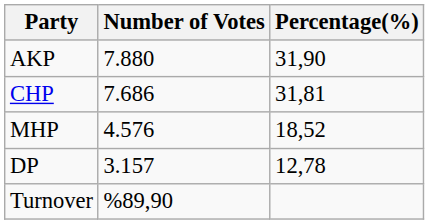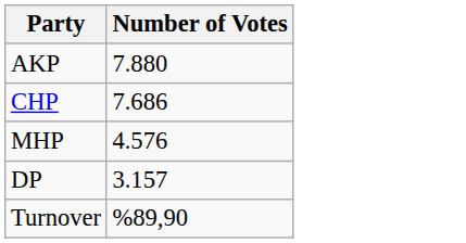 <table class="wikitable">
 <tr>
 <th>Party</th>
 <th>Number of Votes</th>
-<th>Percentage(%)</th>
 </tr>
 <tr>
 <td>AKP</td>
 <td>7.880</td>
-<td>31,90</td>
 </tr>
 <tr>
 <td><a href='#'>CHP</a></td>
 <td>7.686</td>
-<td>31,81</td>
 </tr>
 <tr>
 <td>MHP</td>
 <td>4.576</td>
-<td>18,52</td>
 </tr>
 <tr>
 <td>DP</td>
 <td>3.157</td>
-<td>12,78</td>
 </tr>
 <tr>
 <td>Turnover</td>
 <td>%89,90</td>
-<td></td>
 </tr>
 </table>
